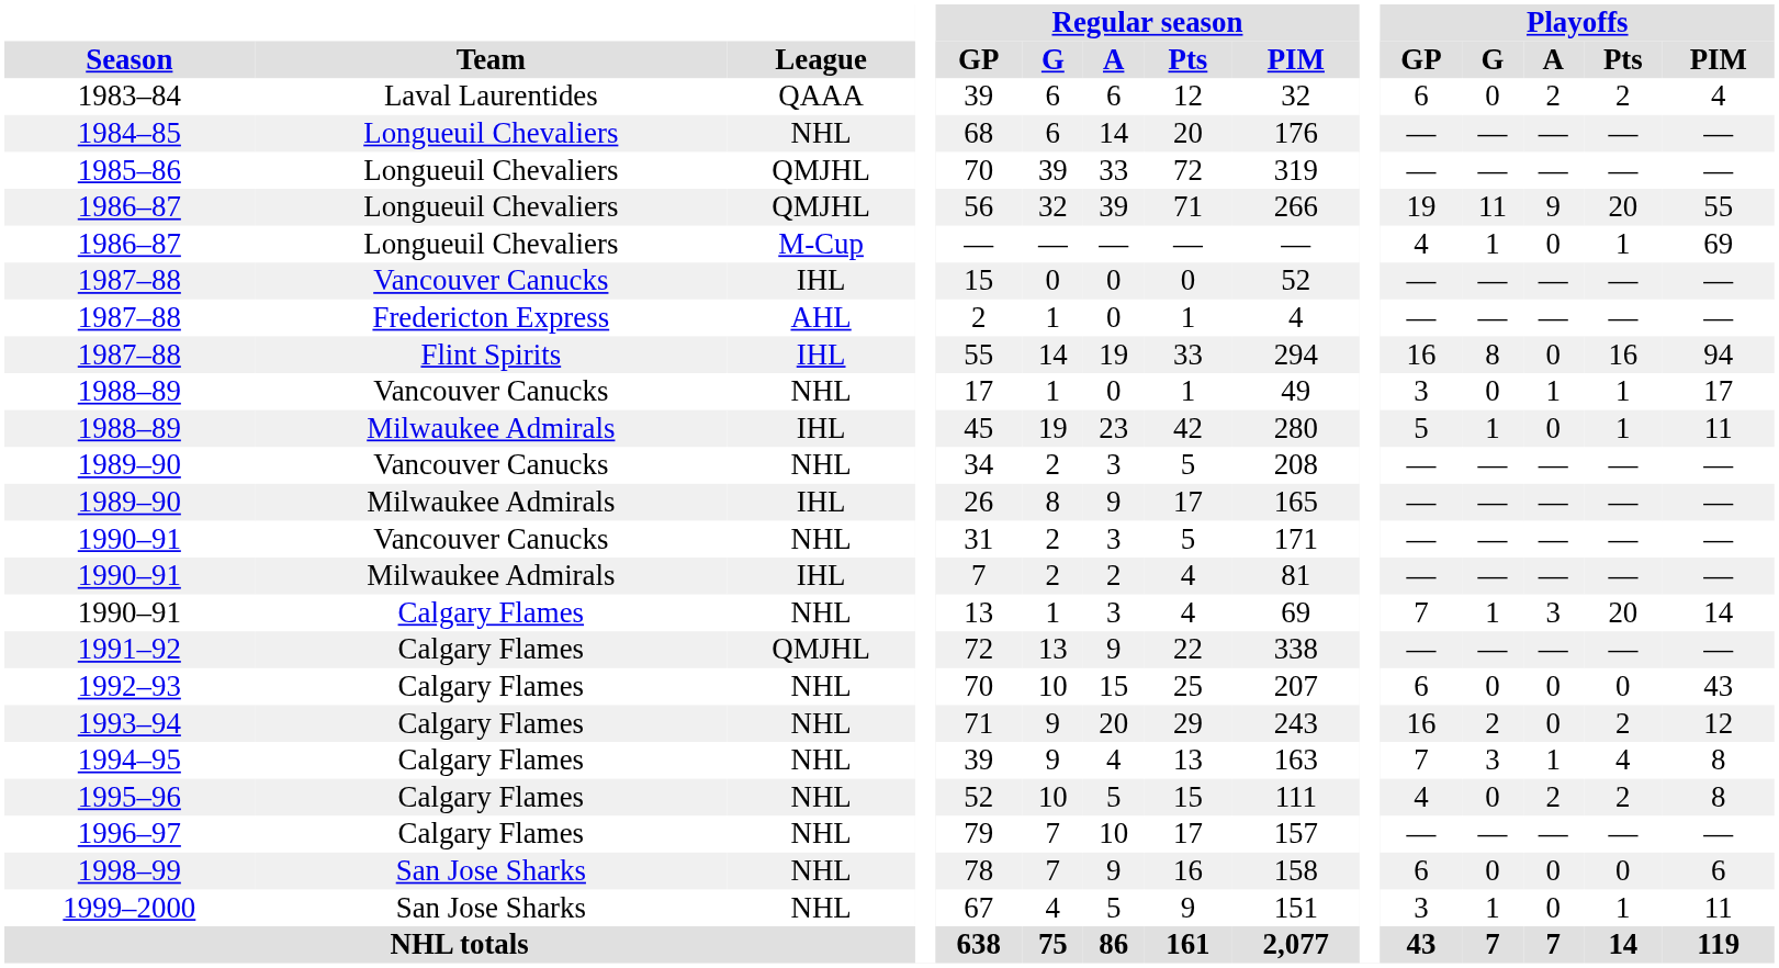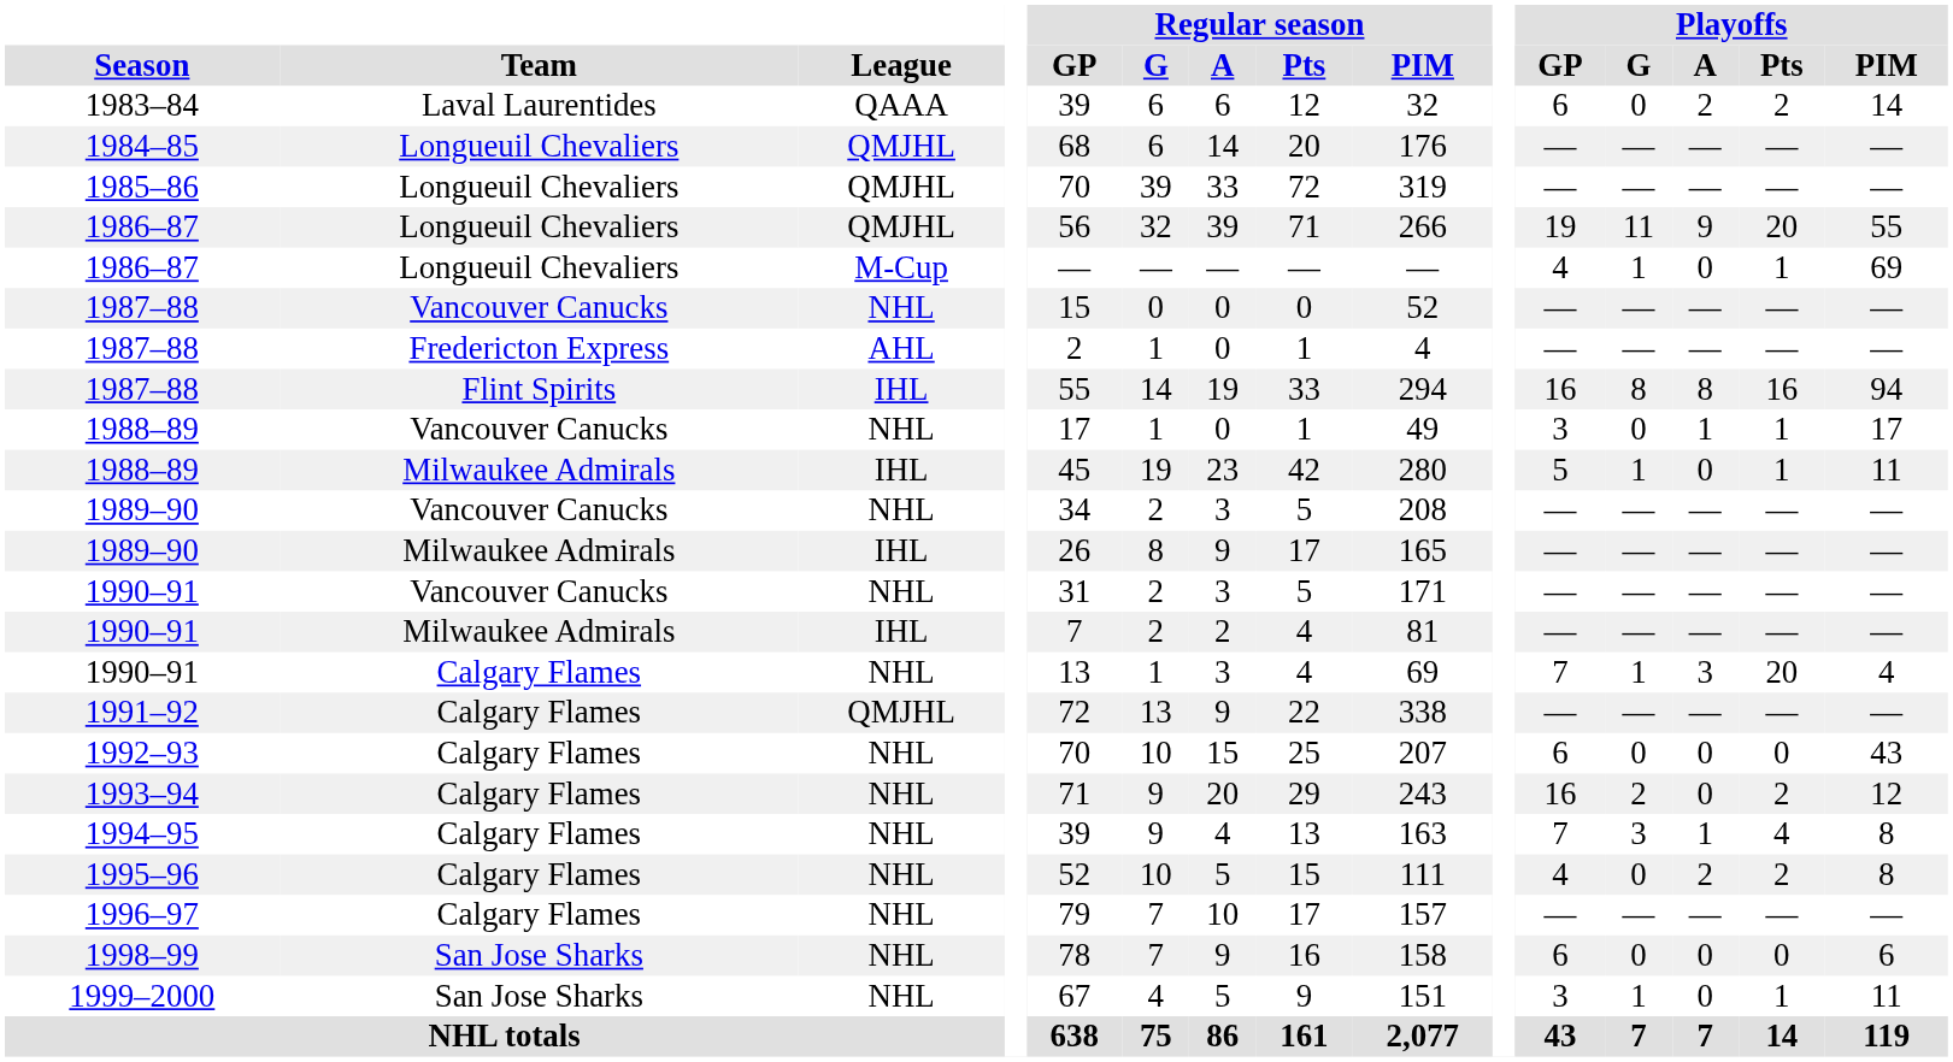 <table border="0" cellpadding="1" cellspacing="0" style="text-align:center; width:60em">
 <tr bgcolor="#e0e0e0">
 <th colspan="3" bgcolor="#ffffff"> </th>
 <th rowspan="99" bgcolor="#ffffff"> </th>
 <th colspan="5"><a href='#'>Regular season</a></th>
 <th rowspan="99" bgcolor="#ffffff"> </th>
 <th colspan="5"><a href='#'>Playoffs</a></th>
 </tr>
 <tr bgcolor="#e0e0e0">
 <th><a href='#'>Season</a></th>
 <th>Team</th>
 <th>League</th>
 <th>GP</th>
 <th><a href='#'>G</a></th>
 <th><a href='#'>A</a></th>
 <th><a href='#'>Pts</a></th>
 <th><a href='#'>PIM</a></th>
 <th>GP</th>
 <th>G</th>
 <th>A</th>
 <th>Pts</th>
 <th>PIM</th>
 </tr>
 <tr>
 <td>1983–84</td>
 <td>Laval Laurentides</td>
 <td>QAAA</td>
 <td>39</td>
 <td>6</td>
 <td>6</td>
 <td>12</td>
 <td>32</td>
 <td>6</td>
 <td>0</td>
 <td>2</td>
 <td>2</td>
-<td>4</td>
+<td>14</td>
 </tr>
 <tr bgcolor="#f0f0f0">
 <td><a href='#'>1984–85</a></td>
 <td><a href='#'>Longueuil Chevaliers</a></td>
-<td>NHL</td>
+<td><a href='#'>QMJHL</a></td>
 <td>68</td>
 <td>6</td>
 <td>14</td>
 <td>20</td>
 <td>176</td>
 <td>—</td>
 <td>—</td>
 <td>—</td>
 <td>—</td>
 <td>—</td>
 </tr>
 <tr>
 <td><a href='#'>1985–86</a></td>
 <td>Longueuil Chevaliers</td>
 <td>QMJHL</td>
 <td>70</td>
 <td>39</td>
 <td>33</td>
 <td>72</td>
 <td>319</td>
 <td>—</td>
 <td>—</td>
 <td>—</td>
 <td>—</td>
 <td>—</td>
 </tr>
 <tr bgcolor="#f0f0f0">
 <td><a href='#'>1986–87</a></td>
 <td>Longueuil Chevaliers</td>
 <td>QMJHL</td>
 <td>56</td>
 <td>32</td>
 <td>39</td>
 <td>71</td>
 <td>266</td>
 <td>19</td>
 <td>11</td>
 <td>9</td>
 <td>20</td>
 <td>55</td>
 </tr>
 <tr>
 <td><a href='#'>1986–87</a></td>
 <td>Longueuil Chevaliers</td>
 <td><a href='#'>M-Cup</a></td>
 <td>—</td>
 <td>—</td>
 <td>—</td>
 <td>—</td>
 <td>—</td>
 <td>4</td>
 <td>1</td>
 <td>0</td>
 <td>1</td>
 <td>69</td>
 </tr>
 <tr bgcolor="#f0f0f0">
 <td><a href='#'>1987–88</a></td>
 <td><a href='#'>Vancouver Canucks</a></td>
-<td>IHL</td>
+<td><a href='#'>NHL</a></td>
 <td>15</td>
 <td>0</td>
 <td>0</td>
 <td>0</td>
 <td>52</td>
 <td>—</td>
 <td>—</td>
 <td>—</td>
 <td>—</td>
 <td>—</td>
 </tr>
 <tr>
 <td><a href='#'>1987–88</a></td>
 <td><a href='#'>Fredericton Express</a></td>
 <td><a href='#'>AHL</a></td>
 <td>2</td>
 <td>1</td>
 <td>0</td>
 <td>1</td>
 <td>4</td>
 <td>—</td>
 <td>—</td>
 <td>—</td>
 <td>—</td>
 <td>—</td>
 </tr>
 <tr bgcolor="#f0f0f0">
 <td><a href='#'>1987–88</a></td>
 <td><a href='#'>Flint Spirits</a></td>
 <td><a href='#'>IHL</a></td>
 <td>55</td>
 <td>14</td>
 <td>19</td>
 <td>33</td>
 <td>294</td>
 <td>16</td>
 <td>8</td>
-<td>0</td>
+<td>8</td>
 <td>16</td>
 <td>94</td>
 </tr>
 <tr>
 <td><a href='#'>1988–89</a></td>
 <td>Vancouver Canucks</td>
 <td>NHL</td>
 <td>17</td>
 <td>1</td>
 <td>0</td>
 <td>1</td>
 <td>49</td>
 <td>3</td>
 <td>0</td>
 <td>1</td>
 <td>1</td>
 <td>17</td>
 </tr>
 <tr bgcolor="#f0f0f0">
 <td><a href='#'>1988–89</a></td>
 <td><a href='#'>Milwaukee Admirals</a></td>
 <td>IHL</td>
 <td>45</td>
 <td>19</td>
 <td>23</td>
 <td>42</td>
 <td>280</td>
 <td>5</td>
 <td>1</td>
 <td>0</td>
 <td>1</td>
 <td>11</td>
 </tr>
 <tr>
 <td><a href='#'>1989–90</a></td>
 <td>Vancouver Canucks</td>
 <td>NHL</td>
 <td>34</td>
 <td>2</td>
 <td>3</td>
 <td>5</td>
 <td>208</td>
 <td>—</td>
 <td>—</td>
 <td>—</td>
 <td>—</td>
 <td>—</td>
 </tr>
 <tr bgcolor="#f0f0f0">
 <td><a href='#'>1989–90</a></td>
 <td>Milwaukee Admirals</td>
 <td>IHL</td>
 <td>26</td>
 <td>8</td>
 <td>9</td>
 <td>17</td>
 <td>165</td>
 <td>—</td>
 <td>—</td>
 <td>—</td>
 <td>—</td>
 <td>—</td>
 </tr>
 <tr>
 <td><a href='#'>1990–91</a></td>
 <td>Vancouver Canucks</td>
 <td>NHL</td>
 <td>31</td>
 <td>2</td>
 <td>3</td>
 <td>5</td>
 <td>171</td>
 <td>—</td>
 <td>—</td>
 <td>—</td>
 <td>—</td>
 <td>—</td>
 </tr>
 <tr bgcolor="#f0f0f0">
 <td><a href='#'>1990–91</a></td>
 <td>Milwaukee Admirals</td>
 <td>IHL</td>
 <td>7</td>
 <td>2</td>
 <td>2</td>
 <td>4</td>
 <td>81</td>
 <td>—</td>
 <td>—</td>
 <td>—</td>
 <td>—</td>
 <td>—</td>
 </tr>
 <tr>
 <td>1990–91</td>
 <td><a href='#'>Calgary Flames</a></td>
 <td>NHL</td>
 <td>13</td>
 <td>1</td>
 <td>3</td>
 <td>4</td>
 <td>69</td>
 <td>7</td>
 <td>1</td>
 <td>3</td>
 <td>20</td>
-<td>14</td>
+<td>4</td>
 </tr>
 <tr bgcolor="#f0f0f0">
 <td><a href='#'>1991–92</a></td>
 <td>Calgary Flames</td>
 <td>QMJHL</td>
 <td>72</td>
 <td>13</td>
 <td>9</td>
 <td>22</td>
 <td>338</td>
 <td>—</td>
 <td>—</td>
 <td>—</td>
 <td>—</td>
 <td>—</td>
 </tr>
 <tr>
 <td><a href='#'>1992–93</a></td>
 <td>Calgary Flames</td>
 <td>NHL</td>
 <td>70</td>
 <td>10</td>
 <td>15</td>
 <td>25</td>
 <td>207</td>
 <td>6</td>
 <td>0</td>
 <td>0</td>
 <td>0</td>
 <td>43</td>
 </tr>
 <tr bgcolor="#f0f0f0">
 <td><a href='#'>1993–94</a></td>
 <td>Calgary Flames</td>
 <td>NHL</td>
 <td>71</td>
 <td>9</td>
 <td>20</td>
 <td>29</td>
 <td>243</td>
 <td>16</td>
 <td>2</td>
 <td>0</td>
 <td>2</td>
 <td>12</td>
 </tr>
 <tr>
 <td><a href='#'>1994–95</a></td>
 <td>Calgary Flames</td>
 <td>NHL</td>
 <td>39</td>
 <td>9</td>
 <td>4</td>
 <td>13</td>
 <td>163</td>
 <td>7</td>
 <td>3</td>
 <td>1</td>
 <td>4</td>
 <td>8</td>
 </tr>
 <tr bgcolor="#f0f0f0">
 <td><a href='#'>1995–96</a></td>
 <td>Calgary Flames</td>
 <td>NHL</td>
 <td>52</td>
 <td>10</td>
 <td>5</td>
 <td>15</td>
 <td>111</td>
 <td>4</td>
 <td>0</td>
 <td>2</td>
 <td>2</td>
 <td>8</td>
 </tr>
 <tr>
 <td><a href='#'>1996–97</a></td>
 <td>Calgary Flames</td>
 <td>NHL</td>
 <td>79</td>
 <td>7</td>
 <td>10</td>
 <td>17</td>
 <td>157</td>
 <td>—</td>
 <td>—</td>
 <td>—</td>
 <td>—</td>
 <td>—</td>
 </tr>
 <tr bgcolor="#f0f0f0">
 <td><a href='#'>1998–99</a></td>
 <td><a href='#'>San Jose Sharks</a></td>
 <td>NHL</td>
 <td>78</td>
 <td>7</td>
 <td>9</td>
 <td>16</td>
 <td>158</td>
 <td>6</td>
 <td>0</td>
 <td>0</td>
 <td>0</td>
 <td>6</td>
 </tr>
 <tr>
 <td><a href='#'>1999–2000</a></td>
 <td>San Jose Sharks</td>
 <td>NHL</td>
 <td>67</td>
 <td>4</td>
 <td>5</td>
 <td>9</td>
 <td>151</td>
 <td>3</td>
 <td>1</td>
 <td>0</td>
 <td>1</td>
 <td>11</td>
 </tr>
 <tr bgcolor="#e0e0e0">
 <th colspan="3">NHL totals</th>
 <th>638</th>
 <th>75</th>
 <th>86</th>
 <th>161</th>
 <th>2,077</th>
 <th>43</th>
 <th>7</th>
 <th>7</th>
 <th>14</th>
 <th>119</th>
 </tr>
 </table>
